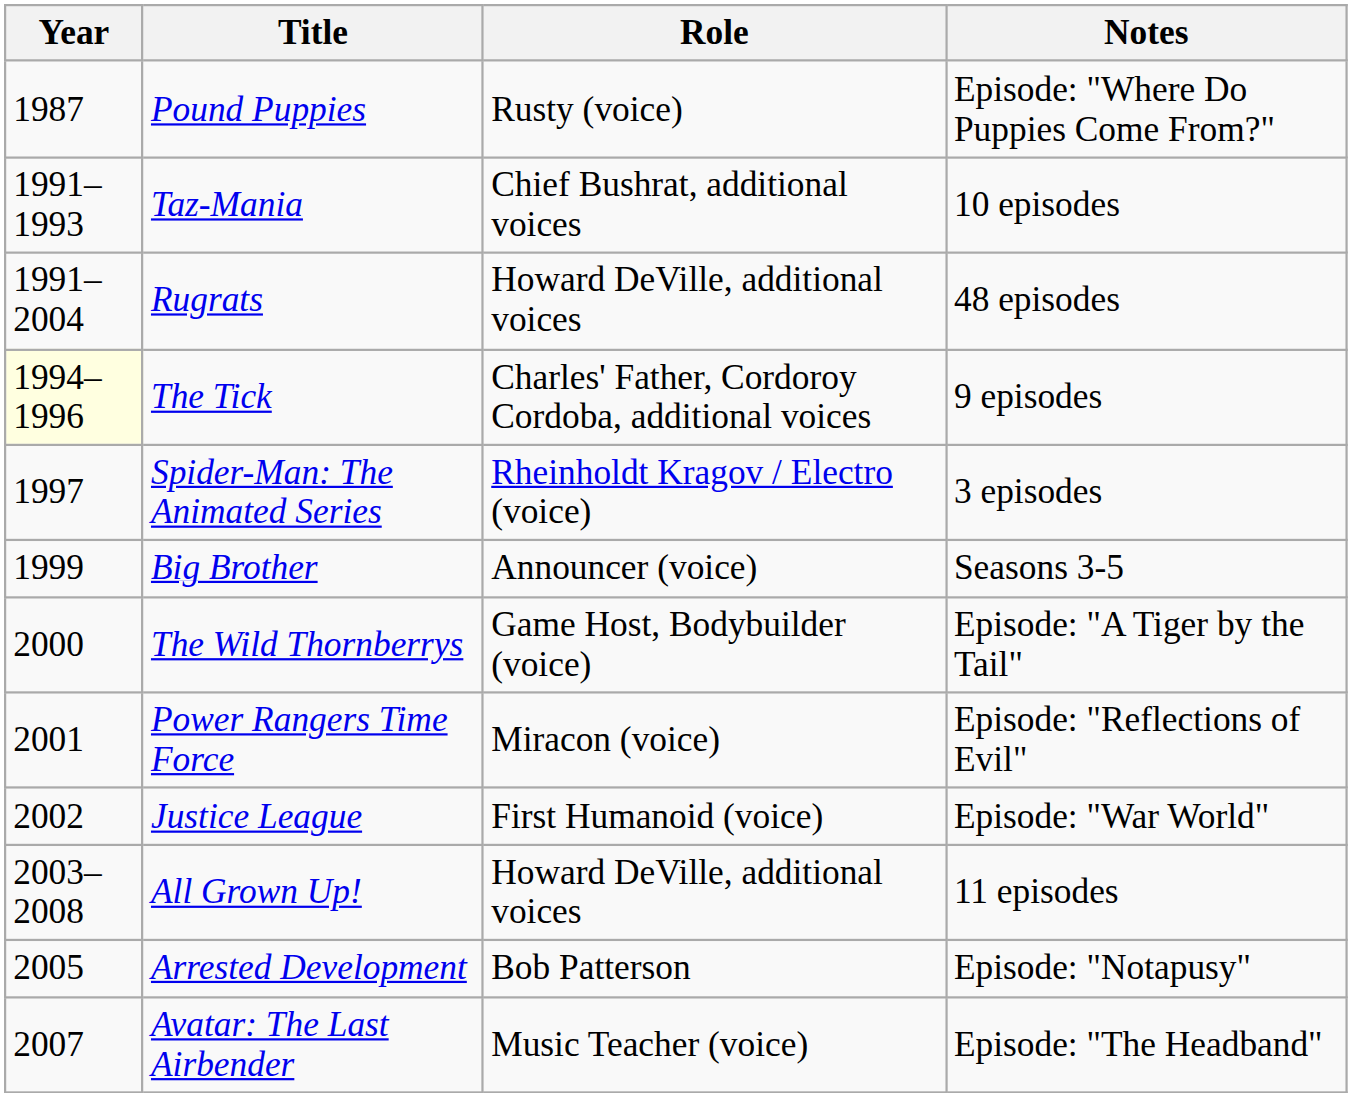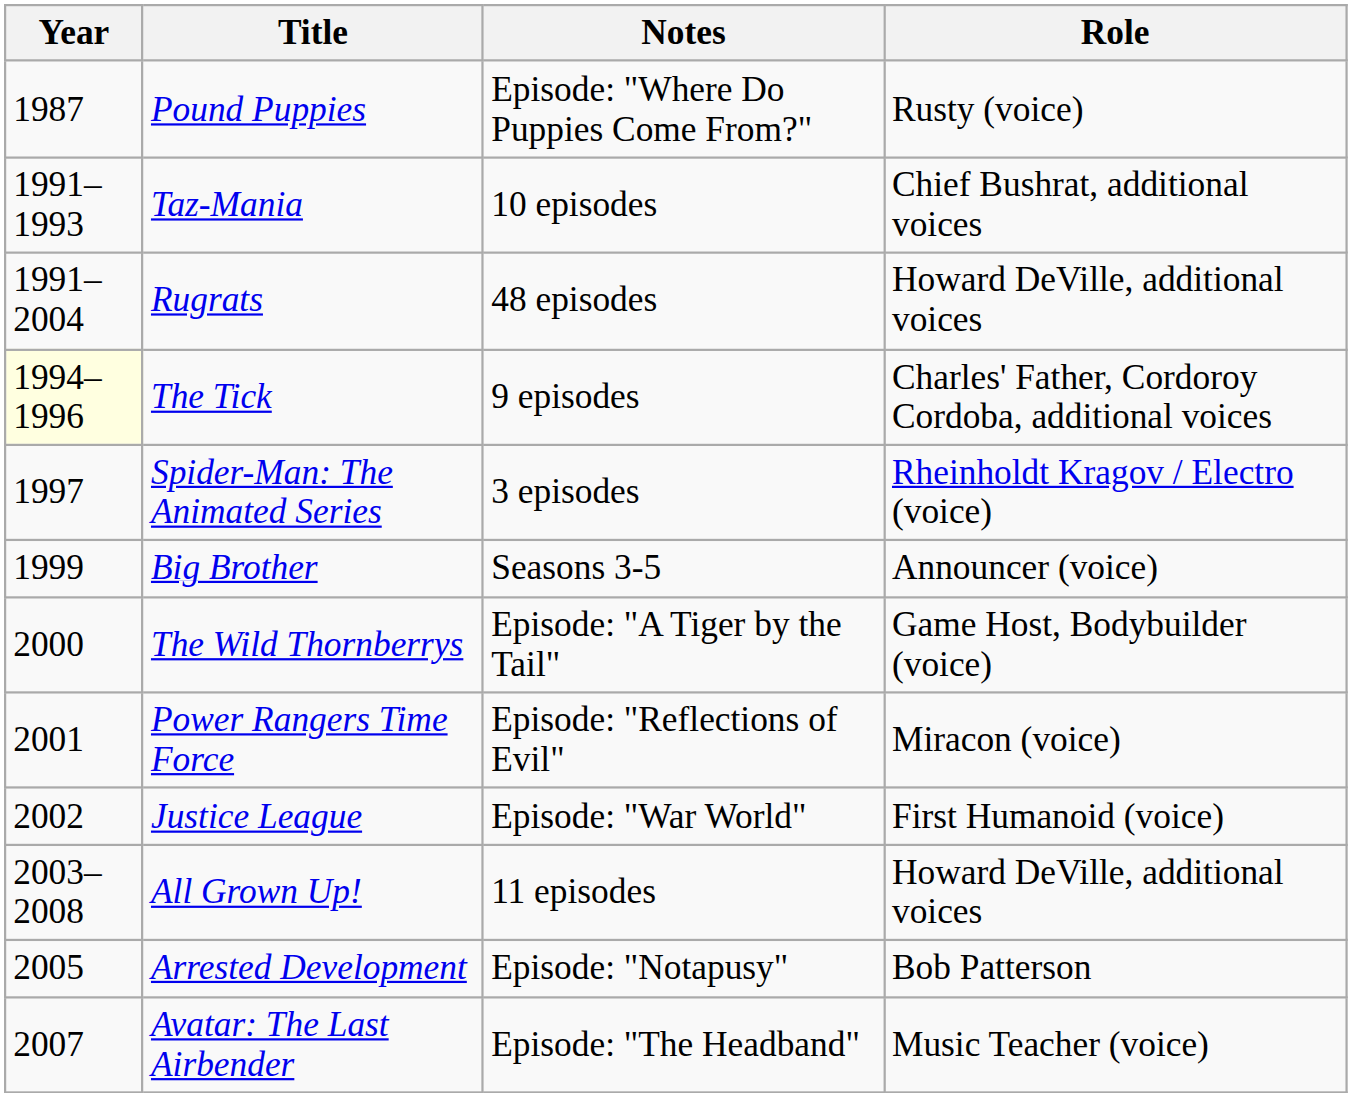 <table class="wikitable sortable">
 <tr>
 <th>Year</th>
 <th>Title</th>
+<th>Notes</th>
 <th>Role</th>
-<th>Notes</th>
 </tr>
 <tr>
 <td>1987</td>
 <td><em><a href='#'>Pound Puppies</a></em></td>
+<td>Episode: "Where Do Puppies Come From?"</td>
 <td>Rusty (voice)</td>
-<td>Episode: "Where Do Puppies Come From?"</td>
 </tr>
 <tr>
 <td>1991–1993</td>
 <td><em><a href='#'>Taz-Mania</a></em></td>
+<td>10 episodes</td>
 <td>Chief Bushrat, additional voices</td>
-<td>10 episodes</td>
 </tr>
 <tr>
 <td>1991–2004</td>
 <td><em><a href='#'>Rugrats</a></em></td>
+<td>48 episodes</td>
 <td>Howard DeVille, additional voices</td>
-<td>48 episodes</td>
 </tr>
 <tr>
 <td style="background: lightyellow;">1994–1996</td>
 <td><em><a href='#'>The Tick</a></em></td>
+<td>9 episodes</td>
 <td>Charles' Father, Cordoroy Cordoba, additional voices</td>
-<td>9 episodes</td>
 </tr>
 <tr>
 <td>1997</td>
 <td><em><a href='#'>Spider-Man: The Animated Series</a></em></td>
+<td>3 episodes</td>
 <td><a href='#'>Rheinholdt Kragov / Electro</a> (voice)</td>
-<td>3 episodes</td>
 </tr>
 <tr>
 <td>1999</td>
 <td><em><a href='#'>Big Brother</a></em></td>
+<td>Seasons 3-5</td>
 <td>Announcer (voice)</td>
-<td>Seasons 3-5</td>
 </tr>
 <tr>
 <td>2000</td>
 <td><em><a href='#'>The Wild Thornberrys</a></em></td>
+<td>Episode: "A Tiger by the Tail"</td>
 <td>Game Host, Bodybuilder (voice)</td>
-<td>Episode: "A Tiger by the Tail"</td>
 </tr>
 <tr>
 <td>2001</td>
 <td><em><a href='#'>Power Rangers Time Force</a></em></td>
+<td>Episode: "Reflections of Evil"</td>
 <td>Miracon (voice)</td>
-<td>Episode: "Reflections of Evil"</td>
 </tr>
 <tr>
 <td>2002</td>
 <td><em><a href='#'>Justice League</a></em></td>
+<td>Episode: "War World"</td>
 <td>First Humanoid (voice)</td>
-<td>Episode: "War World"</td>
 </tr>
 <tr>
 <td>2003–2008</td>
 <td><em><a href='#'>All Grown Up!</a></em></td>
+<td>11 episodes</td>
 <td>Howard DeVille, additional voices</td>
-<td>11 episodes</td>
 </tr>
 <tr>
 <td>2005</td>
 <td><em><a href='#'>Arrested Development</a></em></td>
+<td>Episode: "Notapusy"</td>
 <td>Bob Patterson</td>
-<td>Episode: "Notapusy"</td>
 </tr>
 <tr>
 <td>2007</td>
 <td><em><a href='#'>Avatar: The Last Airbender</a></em></td>
+<td>Episode: "The Headband"</td>
 <td>Music Teacher (voice)</td>
-<td>Episode: "The Headband"</td>
 </tr>
 </table>
